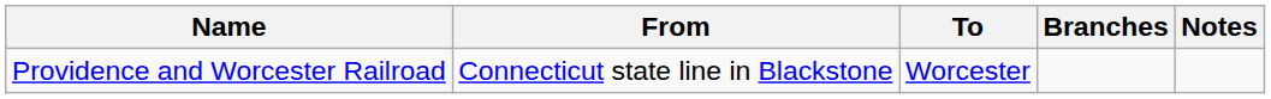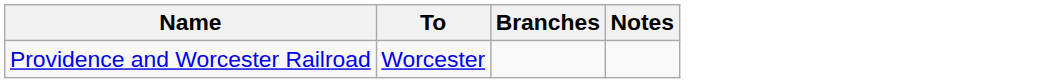 <table class="wikitable">
 <tr>
 <th>Name</th>
-<th>From</th>
 <th>To</th>
 <th>Branches</th>
 <th>Notes</th>
 </tr>
 <tr>
 <td><a href='#'>Providence and Worcester Railroad</a></td>
-<td><a href='#'>Connecticut</a> state line in <a href='#'>Blackstone</a></td>
 <td><a href='#'>Worcester</a></td>
 <td></td>
 <td></td>
 </tr>
 </table>
